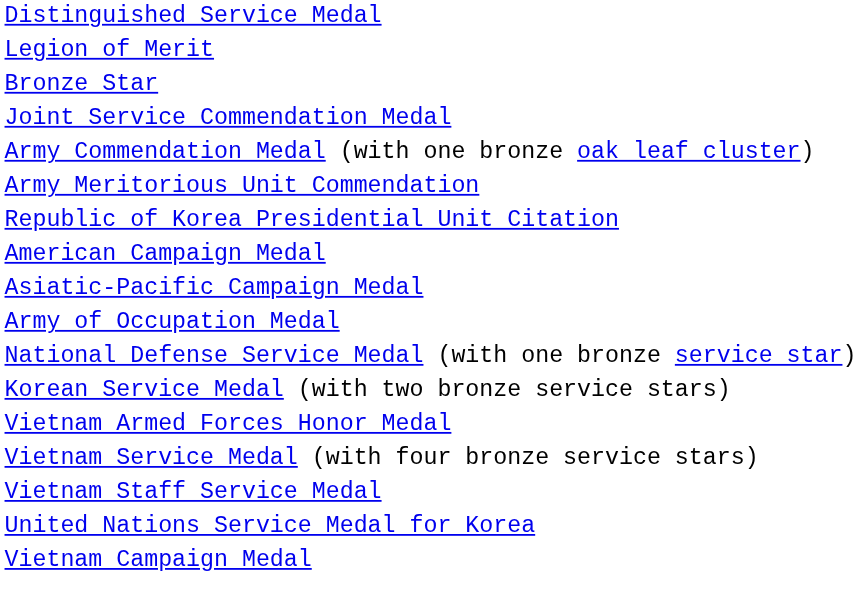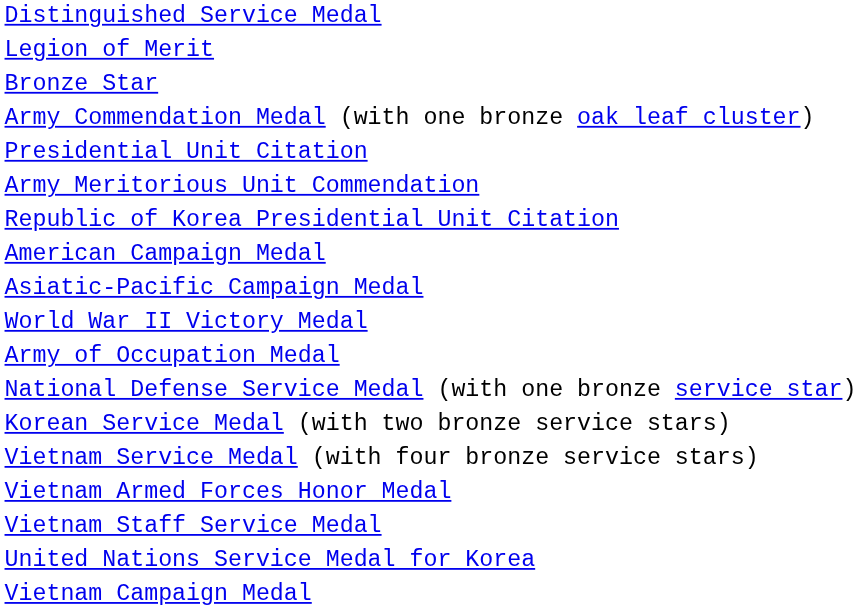 <table>
 <tr>
 <td></td>
 <td><a href='#'>Distinguished Service Medal</a></td>
 </tr>
 <tr>
 <td></td>
 <td><a href='#'>Legion of Merit</a></td>
 </tr>
 <tr>
 <td></td>
 <td><a href='#'>Bronze Star</a></td>
 </tr>
 <tr>
 <td></td>
-<td><a href='#'>Joint Service Commendation Medal</a></td>
+<td><a href='#'>Army Commendation Medal</a> (with one bronze <a href='#'>oak leaf cluster</a>)</td>
 </tr>
 <tr>
 <td></td>
-<td><a href='#'>Army Commendation Medal</a> (with one bronze <a href='#'>oak leaf cluster</a>)</td>
+<td><a href='#'>Presidential Unit Citation</a></td>
 </tr>
 <tr>
 <td></td>
 <td><a href='#'>Army Meritorious Unit Commendation</a></td>
 </tr>
 <tr>
 <td></td>
 <td><a href='#'>Republic of Korea Presidential Unit Citation</a></td>
 </tr>
 <tr>
 <td></td>
 <td><a href='#'>American Campaign Medal</a></td>
 </tr>
 <tr>
 <td></td>
 <td><a href='#'>Asiatic-Pacific Campaign Medal</a></td>
 </tr>
 <tr>
 <td></td>
+<td><a href='#'>World War II Victory Medal</a></td>
+</tr>
+<tr>
+<td></td>
 <td><a href='#'>Army of Occupation Medal</a></td>
 </tr>
 <tr>
 <td></td>
 <td><a href='#'>National Defense Service Medal</a> (with one bronze <a href='#'>service star</a>)</td>
 </tr>
 <tr>
 <td></td>
 <td><a href='#'>Korean Service Medal</a> (with two bronze service stars)</td>
 </tr>
 <tr>
 <td></td>
-<td><a href='#'>Vietnam Armed Forces Honor Medal</a></td>
+<td><a href='#'>Vietnam Service Medal</a> (with four bronze service stars)</td>
 </tr>
 <tr>
 <td></td>
-<td><a href='#'>Vietnam Service Medal</a> (with four bronze service stars)</td>
+<td><a href='#'>Vietnam Armed Forces Honor Medal</a></td>
 </tr>
 <tr>
 <td></td>
 <td><a href='#'>Vietnam Staff Service Medal</a></td>
 </tr>
 <tr>
 <td></td>
 <td><a href='#'>United Nations Service Medal for Korea</a></td>
 </tr>
 <tr>
 <td></td>
 <td><a href='#'>Vietnam Campaign Medal</a></td>
 </tr>
 </table>
